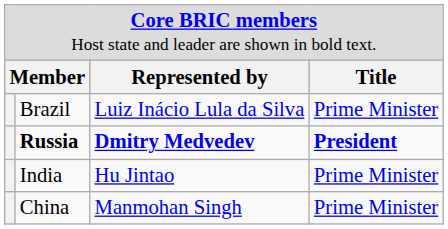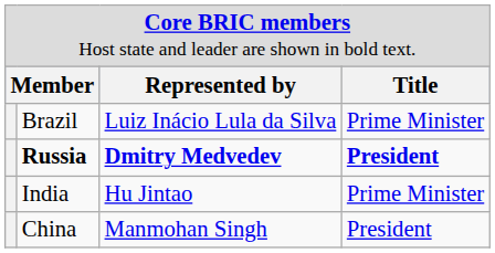 <table class="wikitable">
 <tr>
 <td colspan="4" style="text-align: center; background:Gainsboro"><strong><a href='#'>Core BRIC members</a></strong><br><small>Host state and leader are shown in bold text.</small></td>
 </tr>
 <tr style="background:LightSteelBlue; text-align:center;">
 <th colspan=2>Member</th>
 <th>Represented by</th>
 <th>Title</th>
 </tr>
 <tr>
 <th></th>
 <td>Brazil</td>
 <td><a href='#'>Luiz Inácio Lula da Silva</a></td>
 <td><a href='#'>Prime Minister</a></td>
 </tr>
 <tr>
 <th></th>
 <td><strong>Russia</strong></td>
 <td><strong><a href='#'>Dmitry Medvedev</a></strong></td>
 <td><strong><a href='#'>President</a></strong></td>
 </tr>
 <tr>
 <th></th>
 <td>India</td>
 <td><a href='#'>Hu Jintao</a></td>
 <td><a href='#'>Prime Minister</a></td>
 </tr>
 <tr>
 <th></th>
 <td>China</td>
 <td><a href='#'>Manmohan Singh</a></td>
-<td><a href='#'>Prime Minister</a></td>
+<td><a href='#'>President</a></td>
 </tr>
 </table>
